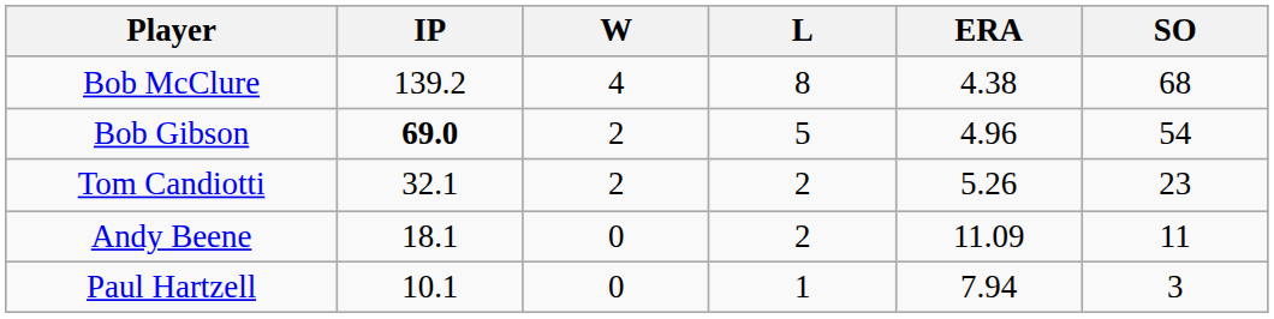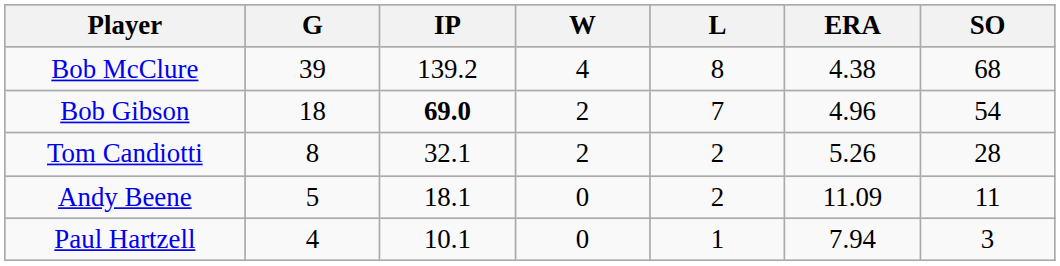 <table class="wikitable sortable">
 <tr>
 <th bgcolor="#DDDDFF" width="16%">Player</th>
+<th bgcolor="#DDDDFF" width="9%">G</th>
 <th bgcolor="#DDDDFF" width="9%">IP</th>
 <th bgcolor="#DDDDFF" width="9%">W</th>
 <th bgcolor="#DDDDFF" width="9%">L</th>
 <th bgcolor="#DDDDFF" width="9%">ERA</th>
 <th bgcolor="#DDDDFF" width="9%">SO</th>
 </tr>
 <tr align="center">
 <td><a href='#'>Bob McClure</a></td>
+<td>39</td>
 <td>139.2</td>
 <td>4</td>
 <td>8</td>
 <td>4.38</td>
 <td>68</td>
 </tr>
 <tr align=center>
 <td><a href='#'>Bob Gibson</a></td>
+<td>18</td>
 <td><strong>69.0</strong></td>
 <td>2</td>
-<td>5</td>
+<td>7</td>
 <td>4.96</td>
 <td>54</td>
 </tr>
 <tr align=center>
 <td><a href='#'>Tom Candiotti</a></td>
+<td>8</td>
 <td>32.1</td>
 <td>2</td>
 <td>2</td>
 <td>5.26</td>
-<td>23</td>
+<td>28</td>
 </tr>
 <tr align=center>
 <td><a href='#'>Andy Beene</a></td>
+<td>5</td>
 <td>18.1</td>
 <td>0</td>
 <td>2</td>
 <td>11.09</td>
 <td>11</td>
 </tr>
 <tr align=center>
 <td><a href='#'>Paul Hartzell</a></td>
+<td>4</td>
 <td>10.1</td>
 <td>0</td>
 <td>1</td>
 <td>7.94</td>
 <td>3</td>
 </tr>
 </table>
